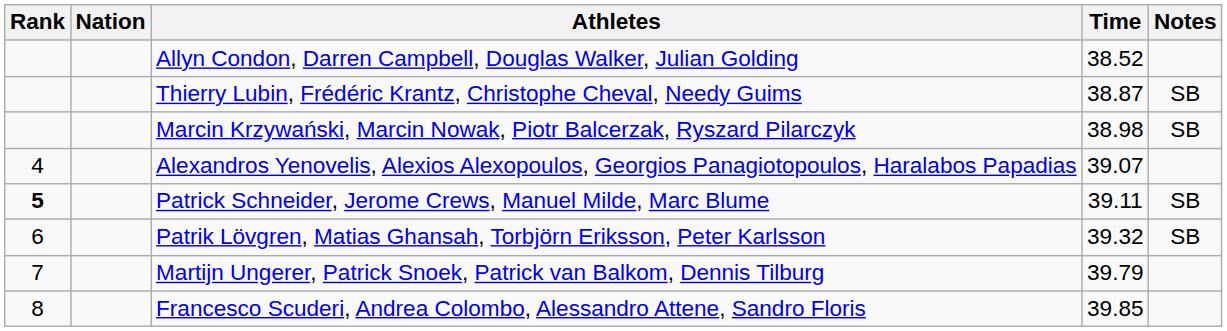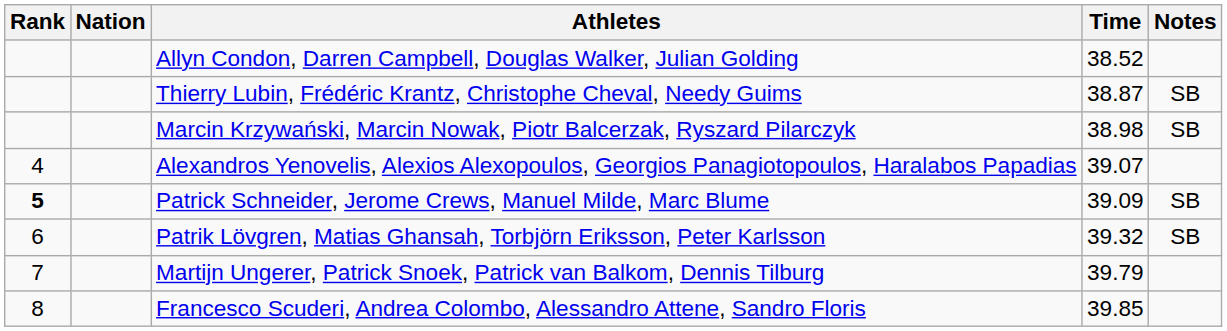 <table class="wikitable sortable" style="text-align:center">
 <tr>
 <th>Rank</th>
 <th>Nation</th>
 <th>Athletes</th>
 <th>Time</th>
 <th>Notes</th>
 </tr>
 <tr>
 <td></td>
 <td align=left></td>
 <td align=left><a href='#'>Allyn Condon</a>, <a href='#'>Darren Campbell</a>, <a href='#'>Douglas Walker</a>, <a href='#'>Julian Golding</a></td>
 <td>38.52</td>
 <td></td>
 </tr>
 <tr>
 <td></td>
 <td align=left></td>
 <td align=left><a href='#'>Thierry Lubin</a>, <a href='#'>Frédéric Krantz</a>, <a href='#'>Christophe Cheval</a>, <a href='#'>Needy Guims</a></td>
 <td>38.87</td>
 <td>SB</td>
 </tr>
 <tr>
 <td></td>
 <td align=left></td>
 <td align=left><a href='#'>Marcin Krzywański</a>, <a href='#'>Marcin Nowak</a>, <a href='#'>Piotr Balcerzak</a>, <a href='#'>Ryszard Pilarczyk</a></td>
 <td>38.98</td>
 <td>SB</td>
 </tr>
 <tr>
 <td>4</td>
 <td align=left></td>
 <td align=left><a href='#'>Alexandros Yenovelis</a>, <a href='#'>Alexios Alexopoulos</a>, <a href='#'>Georgios Panagiotopoulos</a>, <a href='#'>Haralabos Papadias</a></td>
 <td>39.07</td>
 <td></td>
 </tr>
 <tr>
 <td><strong>5</strong></td>
 <td align=left></td>
 <td align=left><a href='#'>Patrick Schneider</a>, <a href='#'>Jerome Crews</a>, <a href='#'>Manuel Milde</a>, <a href='#'>Marc Blume</a></td>
-<td>39.11</td>
+<td>39.09</td>
 <td>SB</td>
 </tr>
 <tr>
 <td>6</td>
 <td align=left></td>
 <td align=left><a href='#'>Patrik Lövgren</a>, <a href='#'>Matias Ghansah</a>, <a href='#'>Torbjörn Eriksson</a>, <a href='#'>Peter Karlsson</a></td>
 <td>39.32</td>
 <td>SB</td>
 </tr>
 <tr>
 <td>7</td>
 <td align=left></td>
 <td align=left><a href='#'>Martijn Ungerer</a>, <a href='#'>Patrick Snoek</a>, <a href='#'>Patrick van Balkom</a>, <a href='#'>Dennis Tilburg</a></td>
 <td>39.79</td>
 <td></td>
 </tr>
 <tr>
 <td>8</td>
 <td align=left></td>
 <td align=left><a href='#'>Francesco Scuderi</a>, <a href='#'>Andrea Colombo</a>, <a href='#'>Alessandro Attene</a>, <a href='#'>Sandro Floris</a></td>
 <td>39.85</td>
 <td></td>
 </tr>
 </table>
